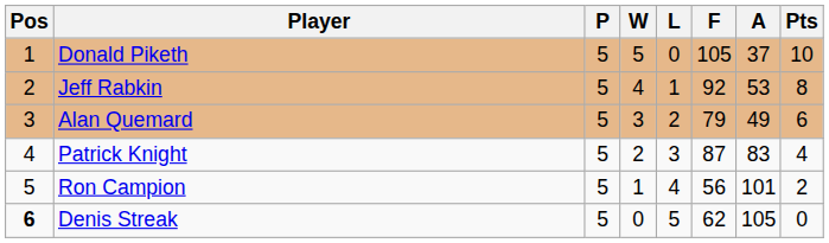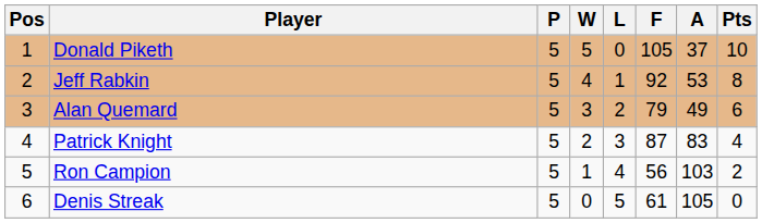 <table class="wikitable" style="font-size: 100%">
 <tr>
 <th width=20>Pos</th>
 <th width=400>Player</th>
 <th width=20>P</th>
 <th width=20>W</th>
 <th width=20>L</th>
 <th width=20>F</th>
 <th width=20>A</th>
 <th width=20>Pts</th>
 </tr>
 <tr align=center style="background: #E6B88A;">
 <td>1</td>
 <td align="left"> <a href='#'>Donald Piketh</a></td>
 <td>5</td>
 <td>5</td>
 <td>0</td>
 <td>105</td>
 <td>37</td>
 <td>10</td>
 </tr>
 <tr align=center style="background: #E6B88A;">
 <td>2</td>
 <td align="left"> <a href='#'>Jeff Rabkin</a></td>
 <td>5</td>
 <td>4</td>
 <td>1</td>
 <td>92</td>
 <td>53</td>
 <td>8</td>
 </tr>
 <tr align=center style="background: #E6B88A;">
 <td>3</td>
 <td align="left"> <a href='#'>Alan Quemard</a></td>
 <td>5</td>
 <td>3</td>
 <td>2</td>
 <td>79</td>
 <td>49</td>
 <td>6</td>
 </tr>
 <tr align=center>
 <td>4</td>
 <td align="left"> <a href='#'>Patrick Knight</a></td>
 <td>5</td>
 <td>2</td>
 <td>3</td>
 <td>87</td>
 <td>83</td>
 <td>4</td>
 </tr>
 <tr align=center>
 <td>5</td>
 <td align="left"> <a href='#'>Ron Campion</a></td>
 <td>5</td>
 <td>1</td>
 <td>4</td>
 <td>56</td>
-<td>101</td>
+<td>103</td>
 <td>2</td>
 </tr>
 <tr align=center>
-<td><strong>6</strong></td>
+<td>6</td>
 <td align="left"> <a href='#'>Denis Streak</a></td>
 <td>5</td>
 <td>0</td>
 <td>5</td>
-<td>62</td>
+<td>61</td>
 <td>105</td>
 <td>0</td>
 </tr>
 </table>
